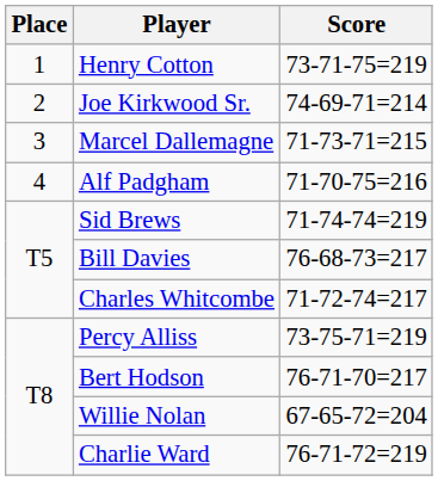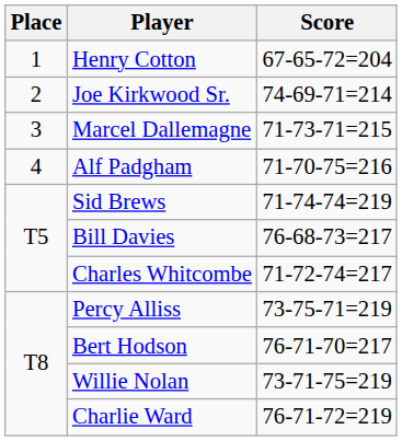 <table class=wikitable>
 <tr>
 <th>Place</th>
 <th>Player</th>
 <th>Score</th>
 </tr>
 <tr>
 <td align=center>1</td>
 <td> <a href='#'>Henry Cotton</a></td>
-<td>73-71-75=219</td>
+<td>67-65-72=204</td>
 </tr>
 <tr>
 <td align=center>2</td>
 <td> <a href='#'>Joe Kirkwood Sr.</a></td>
 <td>74-69-71=214</td>
 </tr>
 <tr>
 <td align=center>3</td>
 <td> <a href='#'>Marcel Dallemagne</a></td>
 <td>71-73-71=215</td>
 </tr>
 <tr>
 <td align=center>4</td>
 <td> <a href='#'>Alf Padgham</a></td>
 <td>71-70-75=216</td>
 </tr>
 <tr>
 <td rowspan=3 align=center>T5</td>
 <td> <a href='#'>Sid Brews</a></td>
 <td>71-74-74=219</td>
 </tr>
 <tr>
 <td> <a href='#'>Bill Davies</a></td>
 <td>76-68-73=217</td>
 </tr>
 <tr>
 <td> <a href='#'>Charles Whitcombe</a></td>
 <td>71-72-74=217</td>
 </tr>
 <tr>
 <td rowspan=4 align=center>T8</td>
 <td> <a href='#'>Percy Alliss</a></td>
 <td>73-75-71=219</td>
 </tr>
 <tr>
 <td> <a href='#'>Bert Hodson</a></td>
 <td>76-71-70=217</td>
 </tr>
 <tr>
 <td> <a href='#'>Willie Nolan</a></td>
-<td>67-65-72=204</td>
+<td>73-71-75=219</td>
 </tr>
 <tr>
 <td> <a href='#'>Charlie Ward</a></td>
 <td>76-71-72=219</td>
 </tr>
 </table>
